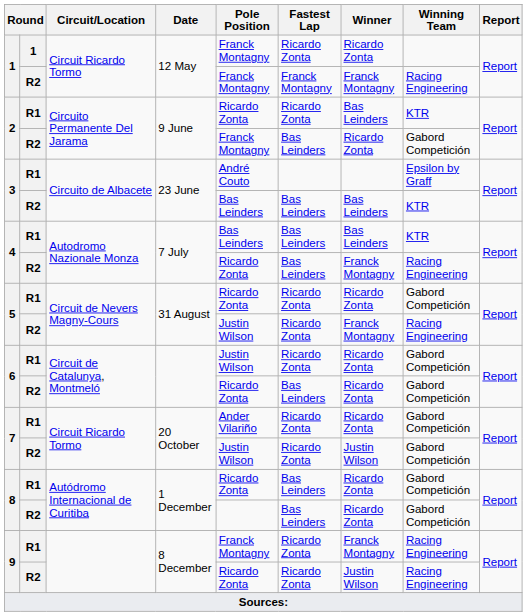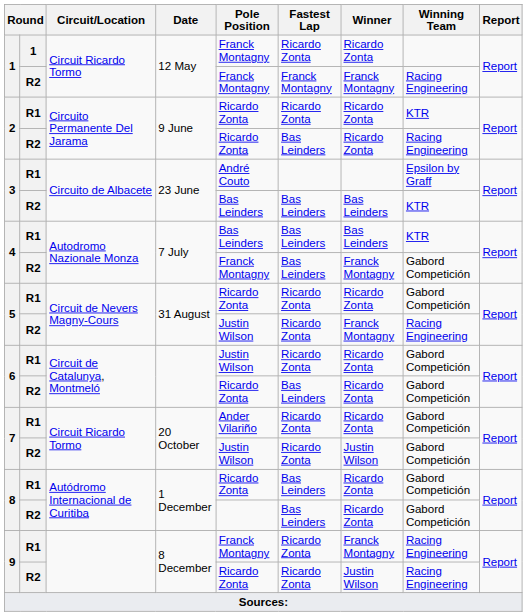 <table class="wikitable" style="font-size: 85%">
 <tr>
 <th colspan=2>Round</th>
 <th>Circuit/Location</th>
 <th>Date</th>
 <th>Pole Position</th>
 <th>Fastest Lap</th>
 <th>Winner</th>
 <th>Winning Team</th>
 <th>Report</th>
 </tr>
 <tr>
 <th rowspan=2>1</th>
 <th>1</th>
 <td rowspan=2> <a href='#'>Circuit Ricardo Tormo</a></td>
 <td rowspan=2>12 May</td>
 <td> <a href='#'>Franck Montagny</a></td>
 <td> <a href='#'>Ricardo Zonta</a></td>
 <td> <a href='#'>Ricardo Zonta</a></td>
 <td></td>
 <td rowspan=2><a href='#'>Report</a></td>
 </tr>
 <tr>
 <th>R2</th>
 <td> <a href='#'>Franck Montagny</a></td>
 <td> <a href='#'>Franck Montagny</a></td>
 <td> <a href='#'>Franck Montagny</a></td>
 <td> <a href='#'>Racing Engineering</a></td>
 </tr>
 <tr>
 <th rowspan=2>2</th>
 <th>R1</th>
 <td rowspan=2> <a href='#'>Circuito Permanente Del Jarama</a></td>
 <td rowspan=2>9 June</td>
 <td> <a href='#'>Ricardo Zonta</a></td>
 <td> <a href='#'>Ricardo Zonta</a></td>
-<td> <a href='#'>Bas Leinders</a></td>
+<td> <a href='#'>Ricardo Zonta</a></td>
 <td> <a href='#'>KTR</a></td>
 <td rowspan=2><a href='#'>Report</a></td>
 </tr>
 <tr>
 <th>R2</th>
-<td> <a href='#'>Franck Montagny</a></td>
+<td> <a href='#'>Ricardo Zonta</a></td>
 <td> <a href='#'>Bas Leinders</a></td>
 <td> <a href='#'>Ricardo Zonta</a></td>
-<td> Gabord Competición</td>
+<td> <a href='#'>Racing Engineering</a></td>
 </tr>
 <tr>
 <th rowspan=2>3</th>
 <th>R1</th>
 <td rowspan=2> <a href='#'>Circuito de Albacete</a></td>
 <td rowspan=2>23 June</td>
 <td> <a href='#'>André Couto</a></td>
 <td></td>
 <td></td>
 <td> <a href='#'>Epsilon by Graff</a></td>
 <td rowspan=2><a href='#'>Report</a></td>
 </tr>
 <tr>
 <th>R2</th>
 <td> <a href='#'>Bas Leinders</a></td>
 <td> <a href='#'>Bas Leinders</a></td>
 <td> <a href='#'>Bas Leinders</a></td>
 <td> <a href='#'>KTR</a></td>
 </tr>
 <tr>
 <th rowspan=2>4</th>
 <th>R1</th>
 <td rowspan=2> <a href='#'>Autodromo Nazionale Monza</a></td>
 <td rowspan=2>7 July</td>
 <td> <a href='#'>Bas Leinders</a></td>
 <td> <a href='#'>Bas Leinders</a></td>
 <td> <a href='#'>Bas Leinders</a></td>
 <td> <a href='#'>KTR</a></td>
 <td rowspan=2><a href='#'>Report</a></td>
 </tr>
 <tr>
 <th>R2</th>
-<td> <a href='#'>Ricardo Zonta</a></td>
+<td> <a href='#'>Franck Montagny</a></td>
 <td> <a href='#'>Bas Leinders</a></td>
 <td> <a href='#'>Franck Montagny</a></td>
-<td> <a href='#'>Racing Engineering</a></td>
+<td> Gabord Competición</td>
 </tr>
 <tr>
 <th rowspan=2>5</th>
 <th>R1</th>
 <td rowspan=2> <a href='#'>Circuit de Nevers Magny-Cours</a></td>
 <td rowspan=2>31 August</td>
 <td> <a href='#'>Ricardo Zonta</a></td>
 <td> <a href='#'>Ricardo Zonta</a></td>
 <td> <a href='#'>Ricardo Zonta</a></td>
 <td> Gabord Competición</td>
 <td rowspan=2><a href='#'>Report</a></td>
 </tr>
 <tr>
 <th>R2</th>
 <td> <a href='#'>Justin Wilson</a></td>
 <td> <a href='#'>Ricardo Zonta</a></td>
 <td> <a href='#'>Franck Montagny</a></td>
 <td> <a href='#'>Racing Engineering</a></td>
 </tr>
 <tr>
 <th rowspan=2>6</th>
 <th>R1</th>
 <td rowspan=2> <a href='#'>Circuit de Catalunya</a>, <a href='#'>Montmeló</a></td>
 <td rowspan=2></td>
 <td> <a href='#'>Justin Wilson</a></td>
 <td> <a href='#'>Ricardo Zonta</a></td>
 <td> <a href='#'>Ricardo Zonta</a></td>
 <td> Gabord Competición</td>
 <td rowspan=2><a href='#'>Report</a></td>
 </tr>
 <tr>
 <th>R2</th>
 <td> <a href='#'>Ricardo Zonta</a></td>
 <td> <a href='#'>Bas Leinders</a></td>
 <td> <a href='#'>Ricardo Zonta</a></td>
 <td> Gabord Competición</td>
 </tr>
 <tr>
 <th rowspan=2>7</th>
 <th>R1</th>
 <td rowspan=2> <a href='#'>Circuit Ricardo Tormo</a></td>
 <td rowspan=2>20 October</td>
 <td> <a href='#'>Ander Vilariño</a></td>
 <td> <a href='#'>Ricardo Zonta</a></td>
 <td> <a href='#'>Ricardo Zonta</a></td>
 <td> Gabord Competición</td>
 <td rowspan=2><a href='#'>Report</a></td>
 </tr>
 <tr>
 <th>R2</th>
 <td> <a href='#'>Justin Wilson</a></td>
 <td> <a href='#'>Ricardo Zonta</a></td>
 <td> <a href='#'>Justin Wilson</a></td>
 <td> Gabord Competición</td>
 </tr>
 <tr>
 <th rowspan=2>8</th>
 <th>R1</th>
 <td rowspan=2> <a href='#'>Autódromo Internacional de Curitiba</a></td>
 <td rowspan=2>1 December</td>
 <td> <a href='#'>Ricardo Zonta</a></td>
 <td> <a href='#'>Bas Leinders</a></td>
 <td> <a href='#'>Ricardo Zonta</a></td>
 <td> Gabord Competición</td>
 <td rowspan=2><a href='#'>Report</a></td>
 </tr>
 <tr>
 <th>R2</th>
 <td></td>
 <td> <a href='#'>Bas Leinders</a></td>
 <td> <a href='#'>Ricardo Zonta</a></td>
 <td> Gabord Competición</td>
 </tr>
 <tr>
 <th rowspan=2>9</th>
 <th>R1</th>
 <td rowspan=2></td>
 <td rowspan=2>8 December</td>
 <td> <a href='#'>Franck Montagny</a></td>
 <td> <a href='#'>Ricardo Zonta</a></td>
 <td> <a href='#'>Franck Montagny</a></td>
 <td> <a href='#'>Racing Engineering</a></td>
 <td rowspan=2><a href='#'>Report</a></td>
 </tr>
 <tr>
 <th>R2</th>
 <td> <a href='#'>Ricardo Zonta</a></td>
 <td> <a href='#'>Ricardo Zonta</a></td>
 <td> <a href='#'>Justin Wilson</a></td>
 <td> <a href='#'>Racing Engineering</a></td>
 </tr>
 <tr class="sortbottom">
 <td colspan="10" style="background-color:#EAECF0;text-align:center"><strong>Sources:</strong></td>
 </tr>
 </table>
